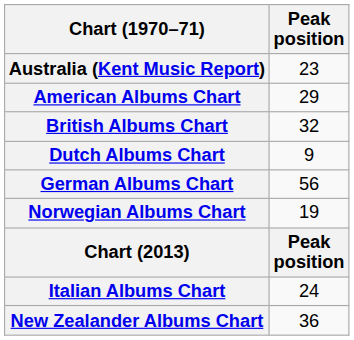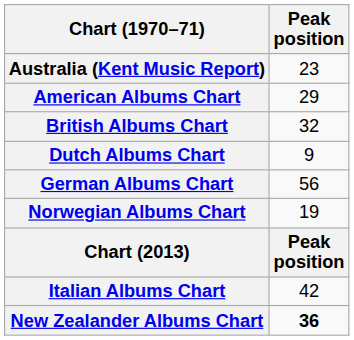 <table class="wikitable sortable plainrowheaders" style="text-align:center">
 <tr>
 <th scope="col">Chart (1970–71)</th>
 <th scope="col">Peak<br>position</th>
 </tr>
 <tr>
 <th scope="row">Australia (<a href='#'>Kent Music Report</a>)</th>
 <td style="text-align:center;">23</td>
 </tr>
 <tr>
 <th scope="row"><a href='#'>American Albums Chart</a></th>
 <td>29</td>
 </tr>
 <tr>
 <th scope="row"><a href='#'>British Albums Chart</a></th>
 <td>32</td>
 </tr>
 <tr>
 <th scope="row"><a href='#'>Dutch Albums Chart</a></th>
 <td>9</td>
 </tr>
 <tr>
 <th scope="row"><a href='#'>German Albums Chart</a></th>
 <td>56</td>
 </tr>
 <tr>
 <th scope="row"><a href='#'>Norwegian Albums Chart</a></th>
 <td>19</td>
 </tr>
 <tr>
 <th scope="col">Chart (2013)</th>
 <th scope="col">Peak<br>position</th>
 </tr>
 <tr>
 <th scope="row"><a href='#'>Italian Albums Chart</a></th>
-<td>24</td>
+<td>42</td>
 </tr>
 <tr>
 <th scope="row"><a href='#'>New Zealander Albums Chart</a></th>
-<td>36</td>
+<td><strong>36</strong></td>
 </tr>
 </table>
